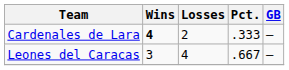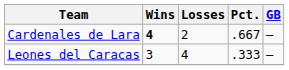 <table class="wikitable">
 <tr>
 <th>Team</th>
 <th>Wins</th>
 <th>Losses</th>
 <th>Pct.</th>
 <th><a href='#'>GB</a></th>
 </tr>
 <tr>
 <td><a href='#'>Cardenales de Lara</a></td>
 <td><strong>4</strong></td>
 <td>2</td>
-<td>.333</td>
+<td>.667</td>
 <td>–</td>
 </tr>
 <tr>
 <td><a href='#'>Leones del Caracas</a></td>
 <td>3</td>
 <td>4</td>
-<td>.667</td>
+<td>.333</td>
 <td>–</td>
 </tr>
 <tr>
 </tr>
 </table>
